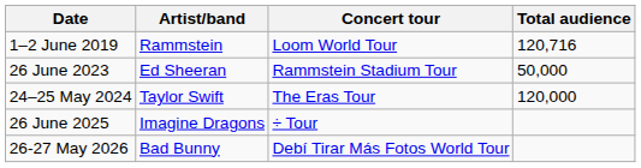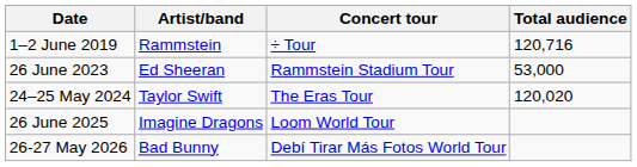 <table class="wikitable" style="font-size:90%">
 <tr>
 <th>Date</th>
 <th>Artist/band</th>
 <th>Concert tour</th>
 <th>Total audience</th>
 </tr>
 <tr>
 <td>1–2 June 2019</td>
 <td><a href='#'>Rammstein</a></td>
-<td><a href='#'>Loom World Tour</a></td>
+<td><a href='#'>÷ Tour</a></td>
 <td>120,716</td>
 </tr>
 <tr>
 <td>26 June 2023</td>
 <td><a href='#'>Ed Sheeran</a></td>
 <td><a href='#'>Rammstein Stadium Tour</a></td>
-<td>50,000</td>
+<td>53,000</td>
 </tr>
 <tr>
 <td>24–25 May 2024</td>
 <td><a href='#'>Taylor Swift</a></td>
 <td><a href='#'>The Eras Tour</a></td>
-<td>120,000</td>
+<td>120,020</td>
 </tr>
 <tr>
 <td>26 June 2025</td>
 <td><a href='#'>Imagine Dragons</a></td>
-<td><a href='#'>÷ Tour</a></td>
+<td><a href='#'>Loom World Tour</a></td>
 <td></td>
 </tr>
 <tr>
 <td>26-27 May 2026</td>
 <td><a href='#'>Bad Bunny</a></td>
 <td><a href='#'>Debí Tirar Más Fotos World Tour</a></td>
 <td></td>
 </tr>
 </table>
